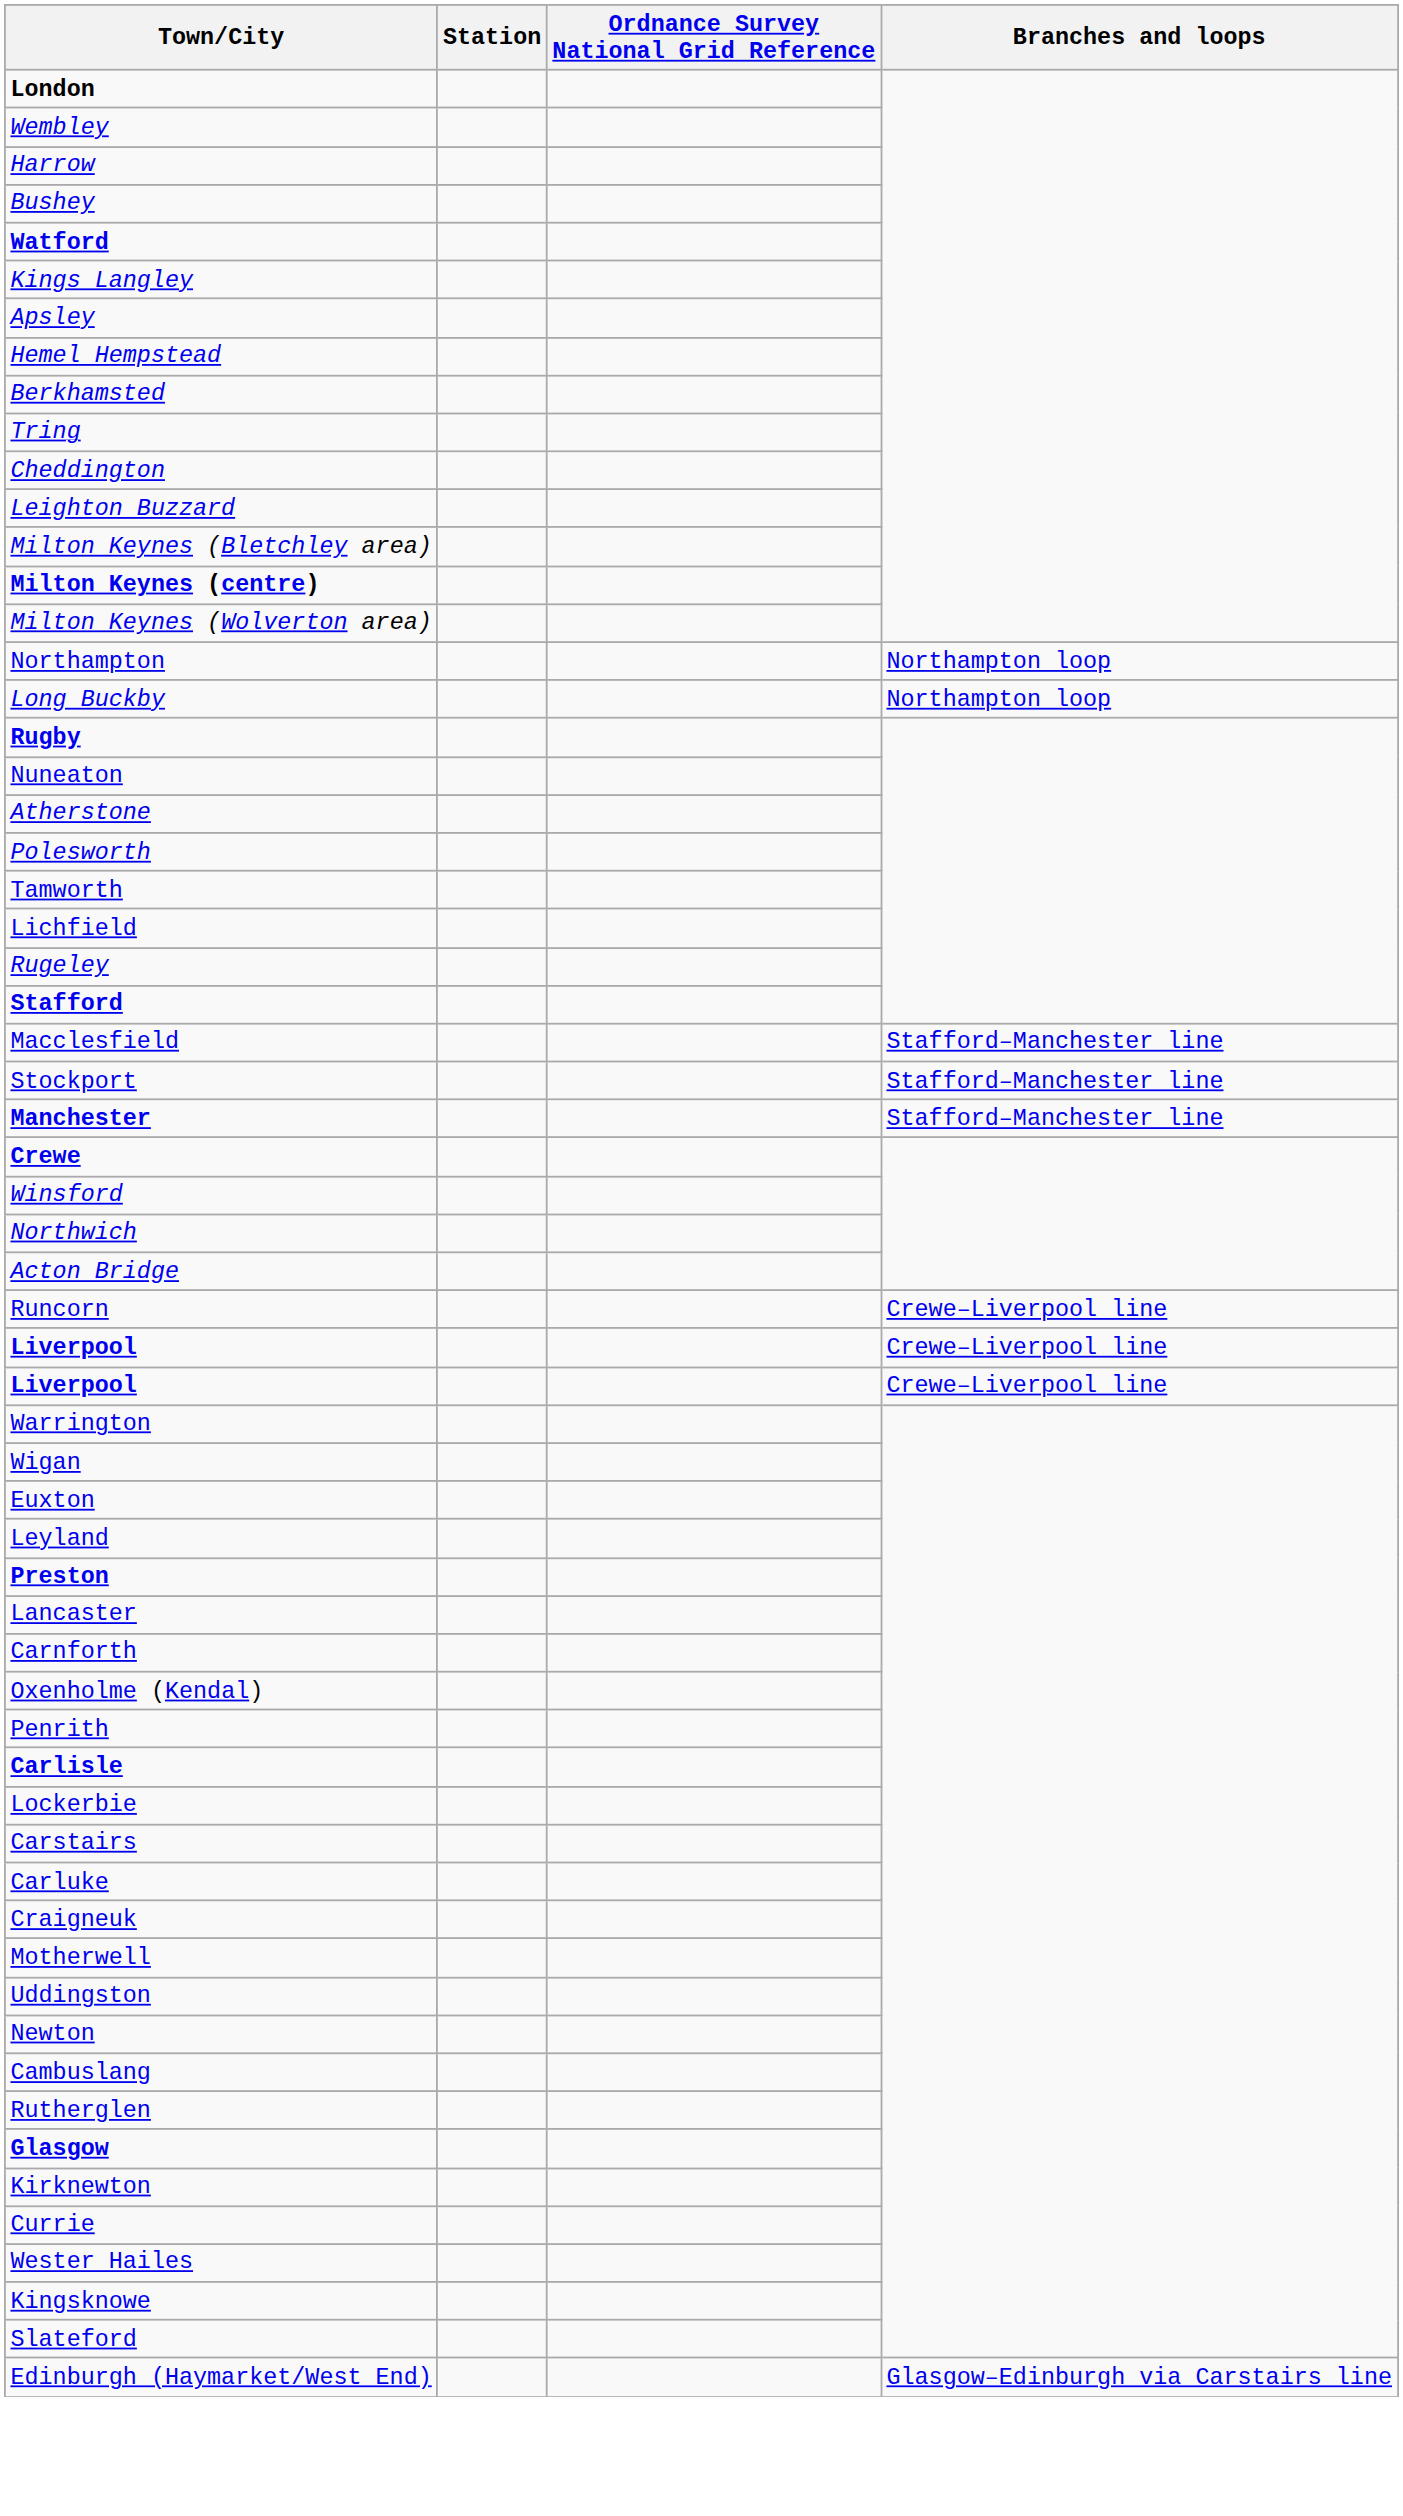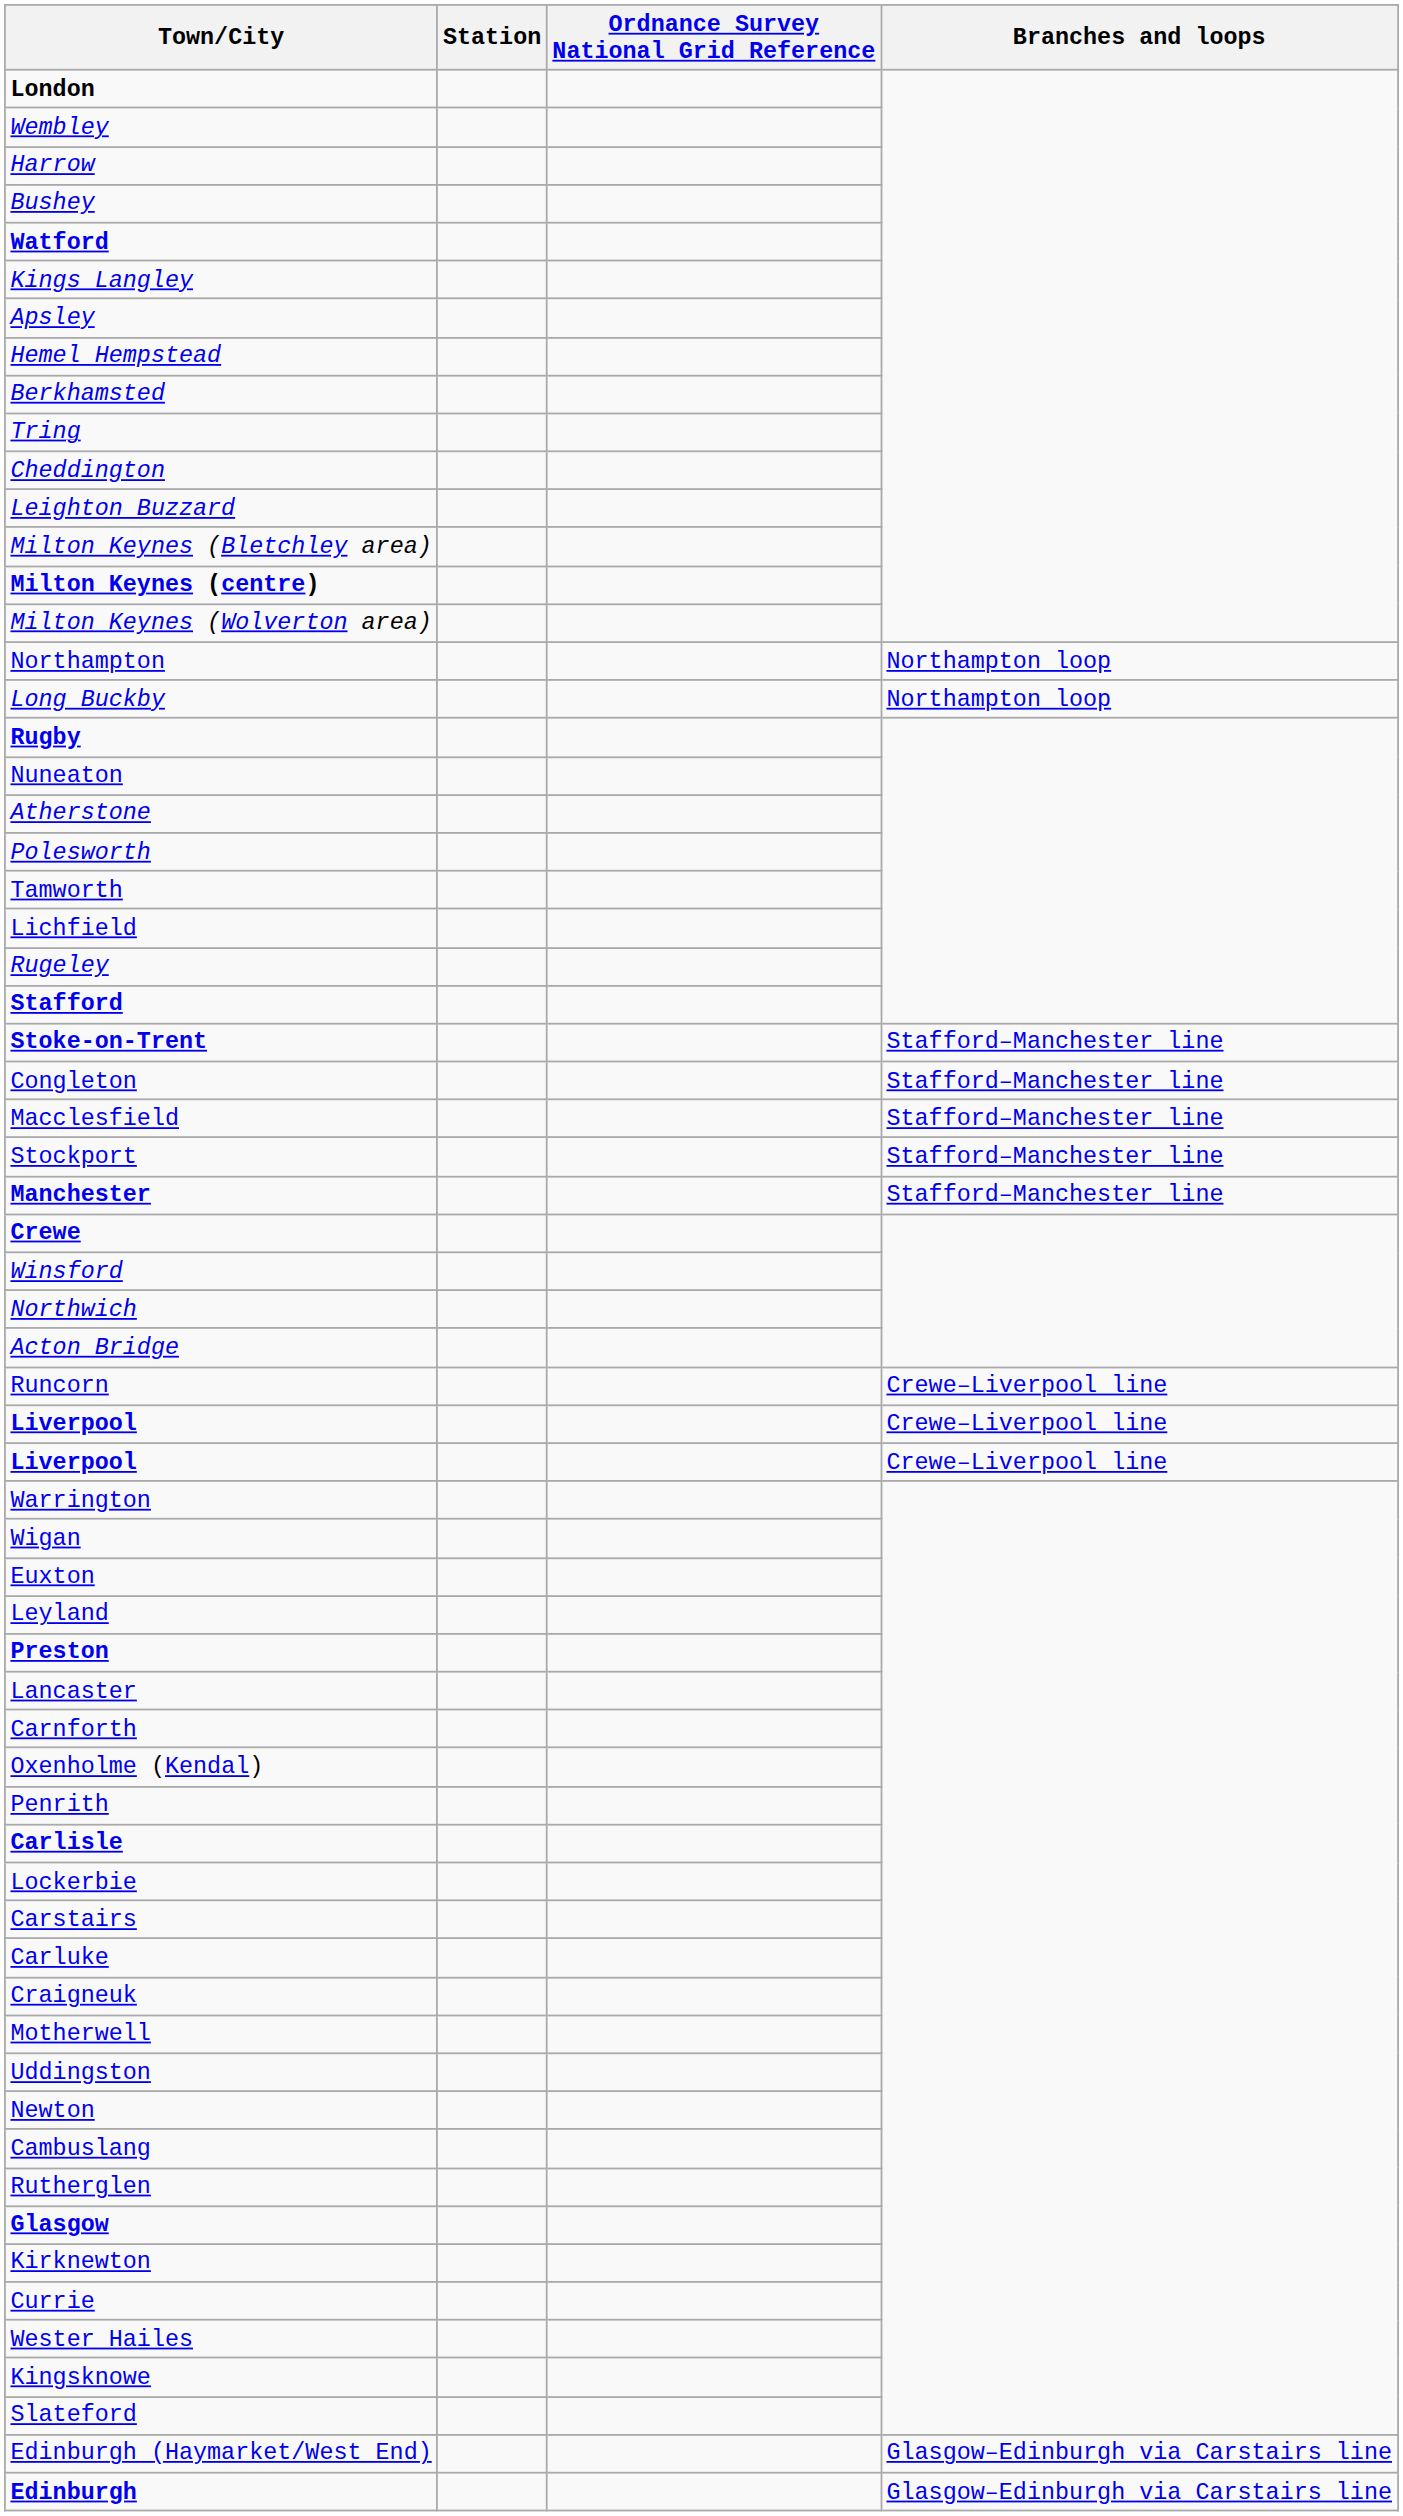 <table class="wikitable">
 <tr>
 <th>Town/City</th>
 <th>Station</th>
 <th><a href='#'>Ordnance Survey</a><br><a href='#'>National Grid Reference</a></th>
 <th>Branches and loops</th>
 </tr>
 <tr>
 <td><strong>London</strong></td>
 <td><strong></strong></td>
 <td></td>
 </tr>
 <tr>
 <td><em><a href='#'>Wembley</a></em></td>
 <td><em></em></td>
 <td></td>
 </tr>
 <tr>
 <td><em><a href='#'>Harrow</a></em></td>
 <td><em></em></td>
 <td></td>
 </tr>
 <tr>
 <td><em><a href='#'>Bushey</a></em></td>
 <td><em></em></td>
 <td></td>
 </tr>
 <tr>
 <td><strong><a href='#'>Watford</a></strong></td>
 <td><strong></strong></td>
 <td></td>
 </tr>
 <tr>
 <td><em><a href='#'>Kings Langley</a></em></td>
 <td><em></em></td>
 <td></td>
 </tr>
 <tr>
 <td><em><a href='#'>Apsley</a></em></td>
 <td><em></em></td>
 <td></td>
 </tr>
 <tr>
 <td><em><a href='#'>Hemel Hempstead</a></em></td>
 <td><em></em></td>
 <td></td>
 </tr>
 <tr>
 <td><em><a href='#'>Berkhamsted</a></em></td>
 <td><em></em></td>
 <td></td>
 </tr>
 <tr>
 <td><em><a href='#'>Tring</a></em></td>
 <td><em></em></td>
 <td></td>
 </tr>
 <tr>
 <td><em><a href='#'>Cheddington</a></em></td>
 <td><em></em></td>
 <td></td>
 </tr>
 <tr>
 <td><em><a href='#'>Leighton Buzzard</a></em></td>
 <td><em></em></td>
 <td></td>
 </tr>
 <tr>
 <td><em><a href='#'>Milton Keynes</a> (<a href='#'>Bletchley</a> area)</em></td>
 <td><em></em></td>
 <td></td>
 </tr>
 <tr>
 <td><strong><a href='#'>Milton Keynes</a> (<a href='#'>centre</a>)</strong></td>
 <td><strong></strong></td>
 <td></td>
 </tr>
 <tr>
 <td><em><a href='#'>Milton Keynes</a> (<a href='#'>Wolverton</a> area)</em></td>
 <td><em></em></td>
 <td></td>
 </tr>
 <tr>
 <td><a href='#'>Northampton</a></td>
 <td></td>
 <td></td>
 <td><a href='#'>Northampton loop</a></td>
 </tr>
 <tr>
 <td><em><a href='#'>Long Buckby</a></em></td>
 <td><em></em></td>
 <td></td>
 <td><a href='#'>Northampton loop</a></td>
 </tr>
 <tr>
 <td><strong><a href='#'>Rugby</a></strong></td>
 <td><strong></strong></td>
 <td></td>
 </tr>
 <tr>
 <td><a href='#'>Nuneaton</a></td>
 <td></td>
 <td></td>
 </tr>
 <tr>
 <td><em><a href='#'>Atherstone</a></em></td>
 <td><em></em></td>
 <td></td>
 </tr>
 <tr>
 <td><em><a href='#'>Polesworth</a></em></td>
 <td><em></em></td>
 <td></td>
 </tr>
 <tr>
 <td><a href='#'>Tamworth</a></td>
 <td></td>
 <td></td>
 </tr>
 <tr>
 <td><a href='#'>Lichfield</a></td>
 <td></td>
 <td></td>
 </tr>
 <tr>
 <td><em><a href='#'>Rugeley</a></em></td>
 <td><em></em></td>
 <td></td>
 </tr>
 <tr>
 <td><strong><a href='#'>Stafford</a></strong></td>
 <td><strong></strong></td>
 <td></td>
+</tr>
+<tr>
+<td><strong><a href='#'>Stoke-on-Trent</a></strong></td>
+<td></td>
+<td></td>
+<td><a href='#'>Stafford–Manchester line</a></td>
+</tr>
+<tr>
+<td><a href='#'>Congleton</a></td>
+<td></td>
+<td></td>
+<td><a href='#'>Stafford–Manchester line</a></td>
 </tr>
 <tr>
 <td><a href='#'>Macclesfield</a></td>
 <td></td>
 <td></td>
 <td><a href='#'>Stafford–Manchester line</a></td>
 </tr>
 <tr>
 <td><a href='#'>Stockport</a></td>
 <td></td>
 <td></td>
 <td><a href='#'>Stafford–Manchester line</a></td>
 </tr>
 <tr>
 <td><strong><a href='#'>Manchester</a></strong></td>
 <td><strong></strong></td>
 <td></td>
 <td><a href='#'>Stafford–Manchester line</a></td>
 </tr>
 <tr>
 <td><strong><a href='#'>Crewe</a></strong></td>
 <td><strong></strong></td>
 <td></td>
 </tr>
 <tr>
 <td><em><a href='#'>Winsford</a></em></td>
 <td><em></em></td>
 <td></td>
 </tr>
 <tr>
 <td><em><a href='#'>Northwich</a></em></td>
 <td><em></em></td>
 <td></td>
 </tr>
 <tr>
 <td><em><a href='#'>Acton Bridge</a></em></td>
 <td><em></em></td>
 <td></td>
 </tr>
 <tr>
 <td><a href='#'>Runcorn</a></td>
 <td></td>
 <td></td>
 <td><a href='#'>Crewe–Liverpool line</a></td>
 </tr>
 <tr>
 <td><strong><a href='#'>Liverpool</a></strong></td>
 <td><strong></strong></td>
 <td></td>
 <td><a href='#'>Crewe–Liverpool line</a></td>
 </tr>
 <tr>
 <td><strong><a href='#'>Liverpool</a></strong></td>
 <td><strong></strong></td>
 <td></td>
 <td><a href='#'>Crewe–Liverpool line</a></td>
 </tr>
 <tr>
 <td><a href='#'>Warrington</a></td>
 <td></td>
 <td></td>
 </tr>
 <tr>
 <td><a href='#'>Wigan</a></td>
 <td></td>
 <td></td>
 </tr>
 <tr>
 <td><a href='#'>Euxton</a></td>
 <td></td>
 <td></td>
 </tr>
 <tr>
 <td><a href='#'>Leyland</a></td>
 <td></td>
 <td></td>
 </tr>
 <tr>
 <td><strong><a href='#'>Preston</a></strong></td>
 <td><strong></strong></td>
 <td></td>
 </tr>
 <tr>
 <td><a href='#'>Lancaster</a></td>
 <td></td>
 <td></td>
 </tr>
 <tr>
 <td><a href='#'>Carnforth</a></td>
 <td></td>
 <td></td>
 </tr>
 <tr>
 <td><a href='#'>Oxenholme</a> (<a href='#'>Kendal</a>)</td>
 <td></td>
 <td></td>
 </tr>
 <tr>
 <td><a href='#'>Penrith</a></td>
 <td></td>
 <td></td>
 </tr>
 <tr>
 <td><strong><a href='#'>Carlisle</a></strong></td>
 <td><strong></strong></td>
 <td></td>
 </tr>
 <tr>
 <td><a href='#'>Lockerbie</a></td>
 <td></td>
 <td></td>
 </tr>
 <tr>
 <td><a href='#'>Carstairs</a></td>
 <td></td>
 <td></td>
 </tr>
 <tr>
 <td><a href='#'>Carluke</a></td>
 <td></td>
 <td></td>
 </tr>
 <tr>
 <td><a href='#'>Craigneuk</a></td>
 <td></td>
 <td></td>
 </tr>
 <tr>
 <td><a href='#'>Motherwell</a></td>
 <td></td>
 <td></td>
 </tr>
 <tr>
 <td><a href='#'>Uddingston</a></td>
 <td></td>
 <td></td>
 </tr>
 <tr>
 <td><a href='#'>Newton</a></td>
 <td></td>
 <td></td>
 </tr>
 <tr>
 <td><a href='#'>Cambuslang</a></td>
 <td></td>
 <td></td>
 </tr>
 <tr>
 <td><a href='#'>Rutherglen</a></td>
 <td></td>
 <td></td>
 </tr>
 <tr>
 <td><strong><a href='#'>Glasgow</a></strong></td>
 <td><strong></strong></td>
 <td></td>
 </tr>
 <tr>
 <td><a href='#'>Kirknewton</a></td>
 <td></td>
 <td></td>
 </tr>
 <tr>
 <td><a href='#'>Currie</a></td>
 <td></td>
 <td></td>
 </tr>
 <tr>
 <td><a href='#'>Wester Hailes</a></td>
 <td></td>
 <td></td>
 </tr>
 <tr>
 <td><a href='#'>Kingsknowe</a></td>
 <td></td>
 <td></td>
 </tr>
 <tr>
 <td><a href='#'>Slateford</a></td>
 <td></td>
 <td></td>
 </tr>
 <tr>
 <td><a href='#'>Edinburgh (Haymarket/West End)</a></td>
 <td></td>
 <td></td>
 <td><a href='#'>Glasgow–Edinburgh via Carstairs line</a></td>
 </tr>
+<tr>
+<td><strong><a href='#'>Edinburgh</a></strong></td>
+<td><strong></strong></td>
+<td></td>
+<td><a href='#'>Glasgow–Edinburgh via Carstairs line</a></td>
+</tr>
 </table>
